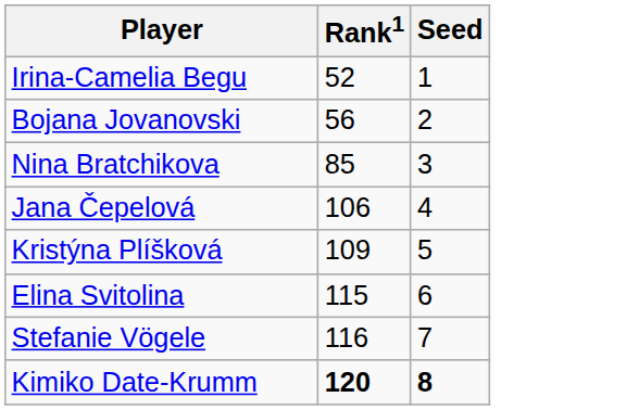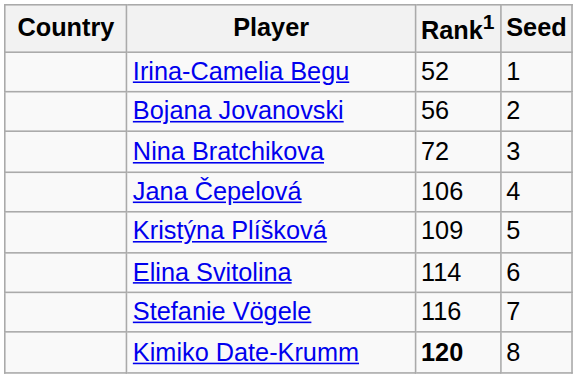 <table class="sortable wikitable">
 <tr>
+<th width="70">Country</th>
 <th width="175">Player</th>
 <th>Rank<sup>1</sup></th>
 <th>Seed</th>
 </tr>
 <tr>
+<td></td>
 <td><a href='#'>Irina-Camelia Begu</a></td>
 <td>52</td>
 <td>1</td>
 </tr>
 <tr>
+<td></td>
 <td><a href='#'>Bojana Jovanovski</a></td>
 <td>56</td>
 <td>2</td>
 </tr>
 <tr>
+<td></td>
 <td><a href='#'>Nina Bratchikova</a></td>
-<td>85</td>
+<td>72</td>
 <td>3</td>
 </tr>
 <tr>
+<td></td>
 <td><a href='#'>Jana Čepelová</a></td>
 <td>106</td>
 <td>4</td>
 </tr>
 <tr>
+<td></td>
 <td><a href='#'>Kristýna Plíšková</a></td>
 <td>109</td>
 <td>5</td>
 </tr>
 <tr>
+<td></td>
 <td><a href='#'>Elina Svitolina</a></td>
-<td>115</td>
+<td>114</td>
 <td>6</td>
 </tr>
 <tr>
+<td></td>
 <td><a href='#'>Stefanie Vögele</a></td>
 <td>116</td>
 <td>7</td>
 </tr>
 <tr>
+<td></td>
 <td><a href='#'>Kimiko Date-Krumm</a></td>
 <td><strong>120</strong></td>
-<td><strong>8</strong></td>
+<td>8</td>
 </tr>
 </table>
